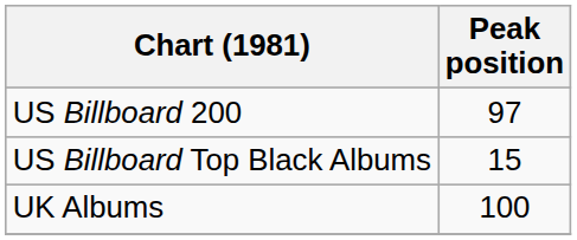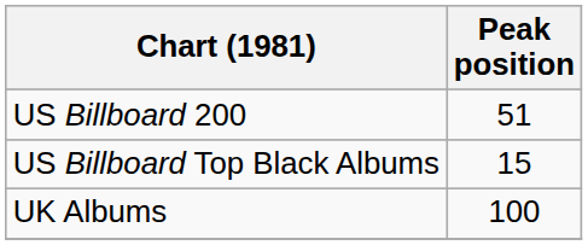 <table class="wikitable">
 <tr>
 <th>Chart (1981)</th>
 <th>Peak<br>position</th>
 </tr>
 <tr>
 <td>US <em>Billboard</em> 200</td>
-<td align=center>97</td>
+<td align=center>51</td>
 </tr>
 <tr>
 <td>US <em>Billboard</em> Top Black Albums</td>
 <td align=center>15</td>
 </tr>
 <tr>
 <td>UK Albums</td>
 <td align=center>100</td>
 </tr>
 <tr>
 </tr>
 </table>
